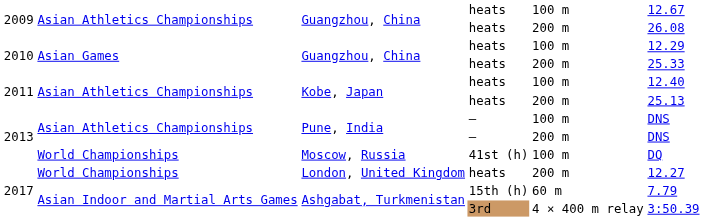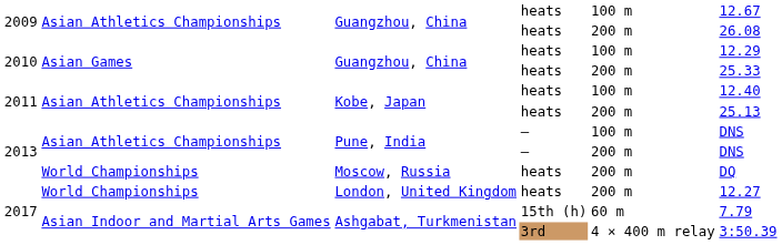 <table>
 <tr>
 <td rowspan=2>2009</td>
 <td rowspan=2><a href='#'>Asian Athletics Championships</a></td>
 <td rowspan=2><a href='#'>Guangzhou</a>, <a href='#'>China</a></td>
 <td>heats</td>
 <td>100 m</td>
 <td><a href='#'>12.67</a></td>
 </tr>
 <tr>
 <td>heats</td>
 <td>200 m</td>
 <td><a href='#'>26.08</a></td>
 </tr>
 <tr>
 <td rowspan=2>2010</td>
 <td rowspan=2><a href='#'>Asian Games</a></td>
 <td rowspan=2><a href='#'>Guangzhou</a>, <a href='#'>China</a></td>
 <td>heats</td>
 <td>100 m</td>
 <td><a href='#'>12.29</a></td>
 </tr>
 <tr>
 <td>heats</td>
 <td>200 m</td>
 <td><a href='#'>25.33</a></td>
 </tr>
 <tr>
 <td rowspan=2>2011</td>
 <td rowspan=2><a href='#'>Asian Athletics Championships</a></td>
 <td rowspan=2><a href='#'>Kobe</a>, <a href='#'>Japan</a></td>
 <td>heats</td>
 <td>100 m</td>
 <td><a href='#'>12.40</a></td>
 </tr>
 <tr>
 <td>heats</td>
 <td>200 m</td>
 <td><a href='#'>25.13</a></td>
 </tr>
 <tr>
 <td rowspan=3>2013</td>
 <td rowspan=2><a href='#'>Asian Athletics Championships</a></td>
 <td rowspan=2><a href='#'>Pune</a>, <a href='#'>India</a></td>
 <td>—</td>
 <td>100 m</td>
 <td><a href='#'>DNS</a></td>
 </tr>
 <tr>
 <td>—</td>
 <td>200 m</td>
 <td><a href='#'>DNS</a></td>
 </tr>
 <tr>
 <td><a href='#'>World Championships</a></td>
 <td><a href='#'>Moscow</a>, <a href='#'>Russia</a></td>
-<td>41st (h)</td>
-<td>100 m</td>
+<td>heats</td>
+<td>200 m</td>
 <td><a href='#'>DQ</a></td>
 </tr>
 <tr>
 <td rowspan=3>2017</td>
 <td><a href='#'>World Championships</a></td>
 <td><a href='#'>London</a>, <a href='#'>United Kingdom</a></td>
 <td>heats</td>
 <td>200 m</td>
 <td><a href='#'>12.27</a></td>
 </tr>
 <tr>
 <td rowspan=2><a href='#'>Asian Indoor and Martial Arts Games</a></td>
 <td rowspan=2><a href='#'>Ashgabat, Turkmenistan</a></td>
 <td>15th (h)</td>
 <td>60 m</td>
 <td><a href='#'>7.79</a></td>
 </tr>
 <tr>
 <td bgcolor=cc9966>3rd</td>
 <td>4 × 400 m relay</td>
 <td><a href='#'>3:50.39</a></td>
 </tr>
 </table>
